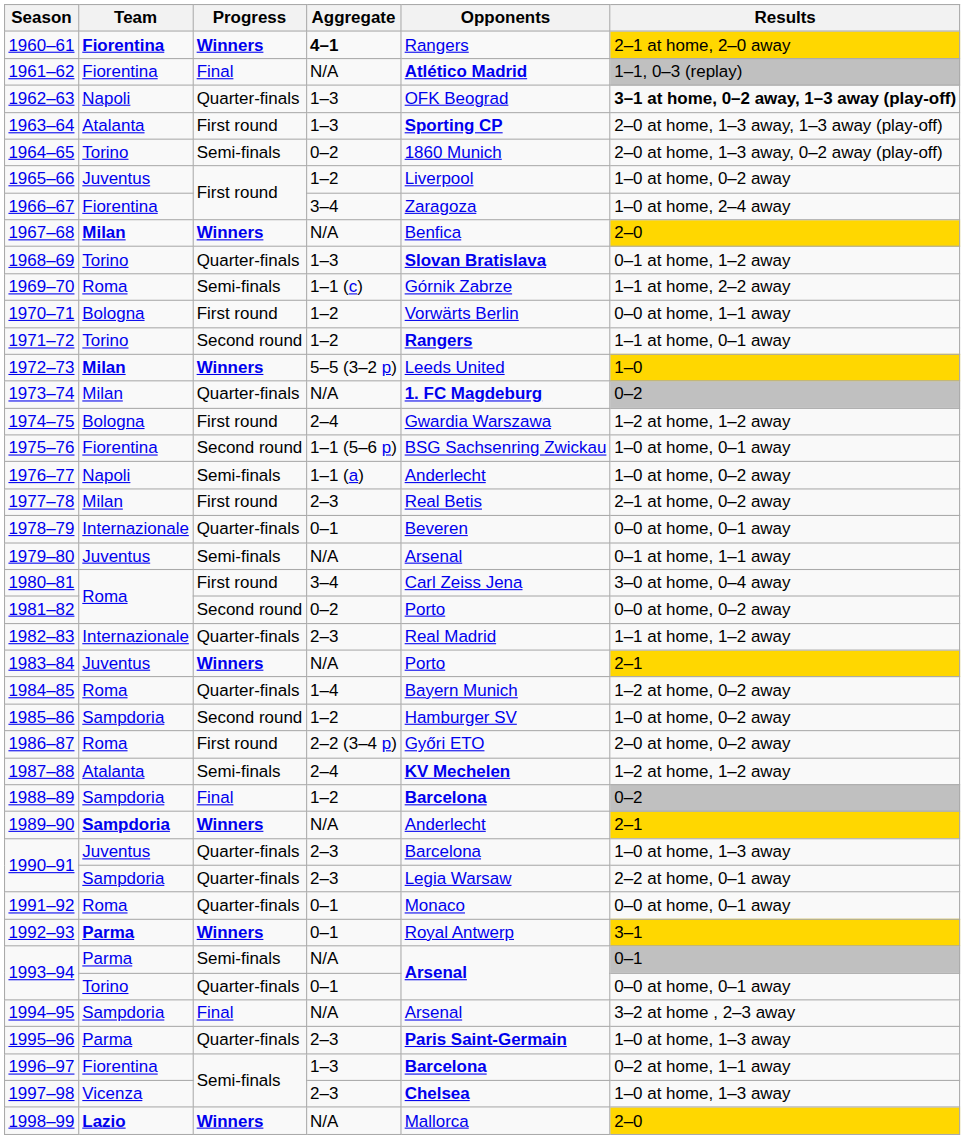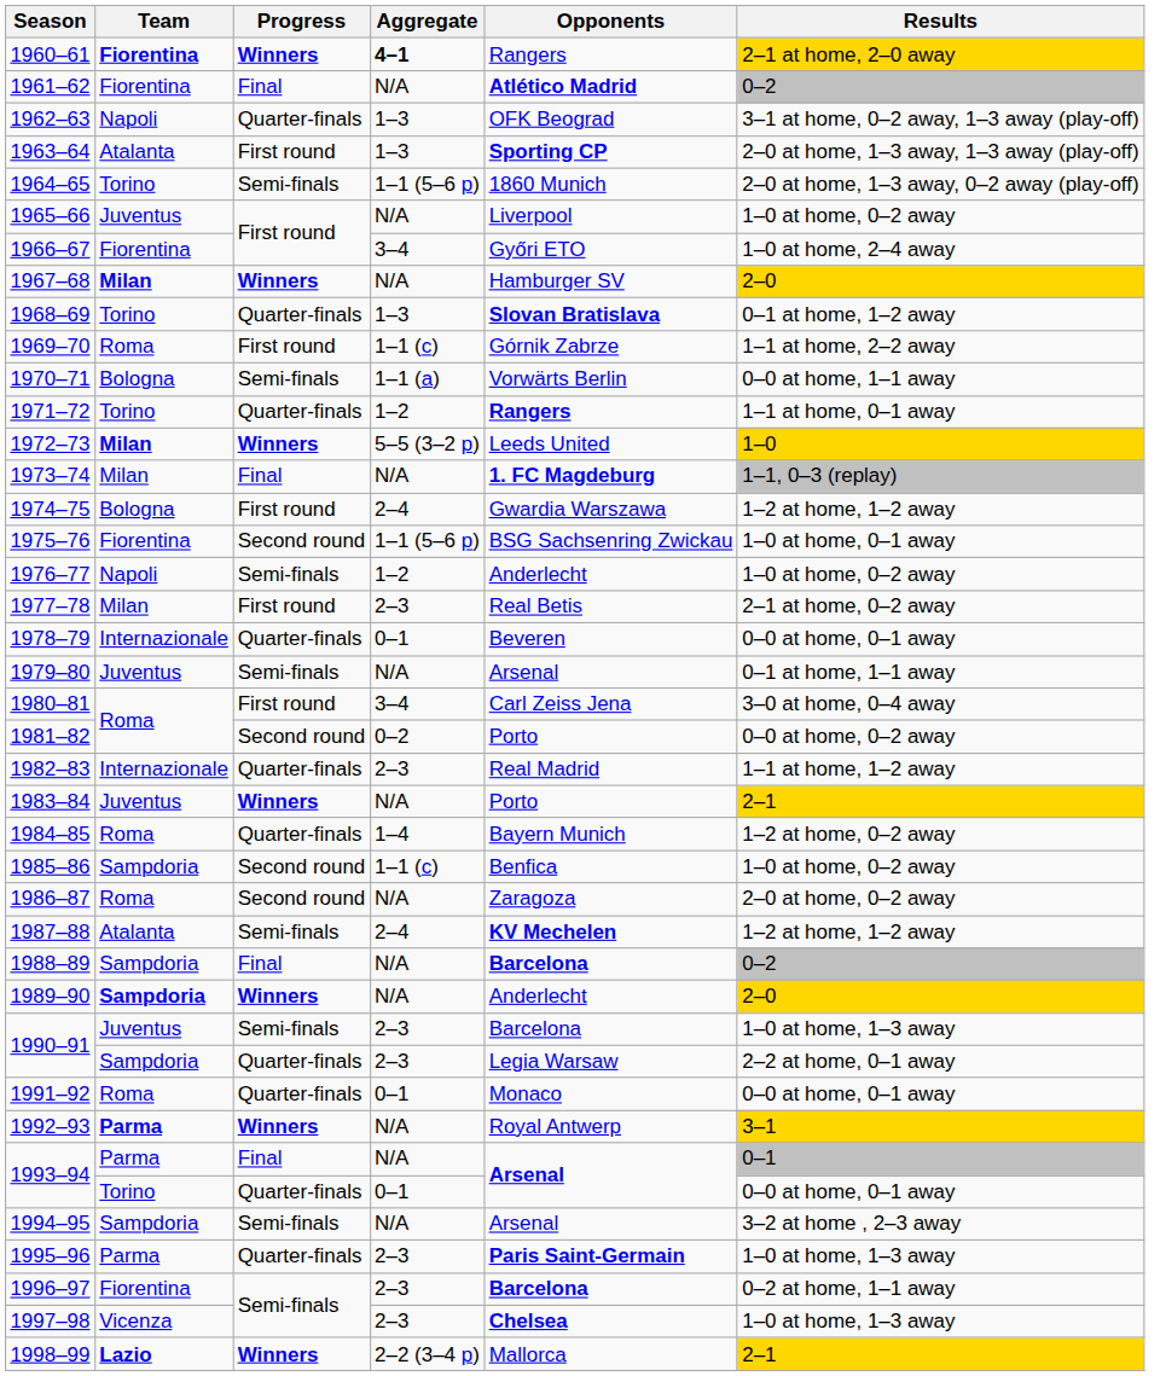 <table class="wikitable">
 <tr>
 <th>Season</th>
 <th>Team</th>
 <th>Progress</th>
 <th>Aggregate</th>
 <th>Opponents</th>
 <th>Results</th>
 </tr>
 <tr>
 <td><a href='#'>1960–61</a></td>
 <td><strong><a href='#'>Fiorentina</a></strong></td>
 <td><strong><a href='#'>Winners</a></strong></td>
 <td><strong>4–1</strong></td>
 <td> <a href='#'>Rangers</a></td>
 <td bgcolor=Gold>2–1 at home, 2–0 away</td>
 </tr>
 <tr>
 <td><a href='#'>1961–62</a></td>
 <td><a href='#'>Fiorentina</a></td>
 <td><a href='#'>Final</a></td>
 <td>N/A</td>
 <td><strong> <a href='#'>Atlético Madrid</a></strong></td>
-<td bgcolor=Silver>1–1, 0–3 (replay)</td>
+<td bgcolor=Silver>0–2</td>
 </tr>
 <tr>
 <td><a href='#'>1962–63</a></td>
 <td><a href='#'>Napoli</a></td>
 <td>Quarter-finals</td>
 <td>1–3</td>
 <td> <a href='#'>OFK Beograd</a></td>
-<td><strong>3–1 at home, 0–2 away, 1–3 away (play-off)</strong></td>
+<td>3–1 at home, 0–2 away, 1–3 away (play-off)</td>
 </tr>
 <tr>
 <td><a href='#'>1963–64</a></td>
 <td><a href='#'>Atalanta</a></td>
 <td>First round</td>
 <td>1–3</td>
 <td><strong> <a href='#'>Sporting CP</a></strong></td>
 <td>2–0 at home, 1–3 away, 1–3 away  (play-off)</td>
 </tr>
 <tr>
 <td><a href='#'>1964–65</a></td>
 <td><a href='#'>Torino</a></td>
 <td>Semi-finals</td>
-<td>0–2</td>
+<td>1–1 (5–6 <a href='#'>p</a>)</td>
 <td> <a href='#'>1860 Munich</a></td>
 <td>2–0 at home, 1–3 away, 0–2 away (play-off)</td>
 </tr>
 <tr>
 <td><a href='#'>1965–66</a></td>
 <td><a href='#'>Juventus</a></td>
 <td rowspan="2">First round</td>
-<td>1–2</td>
+<td>N/A</td>
 <td> <a href='#'>Liverpool</a></td>
 <td>1–0 at home, 0–2 away</td>
 </tr>
 <tr>
 <td><a href='#'>1966–67</a></td>
 <td><a href='#'>Fiorentina</a></td>
 <td>3–4</td>
-<td> <a href='#'>Zaragoza</a></td>
+<td> <a href='#'>Győri ETO</a></td>
 <td>1–0 at home, 2–4 away</td>
 </tr>
 <tr>
 <td><a href='#'>1967–68</a></td>
 <td><strong><a href='#'>Milan</a></strong></td>
 <td><strong><a href='#'>Winners</a></strong></td>
 <td>N/A</td>
-<td> <a href='#'>Benfica</a></td>
+<td> <a href='#'>Hamburger SV</a></td>
 <td bgcolor=Gold>2–0</td>
 </tr>
 <tr>
 <td><a href='#'>1968–69</a></td>
 <td><a href='#'>Torino</a></td>
 <td>Quarter-finals</td>
 <td>1–3</td>
 <td> <strong><a href='#'>Slovan Bratislava</a></strong></td>
 <td>0–1 at home, 1–2 away</td>
 </tr>
 <tr>
 <td><a href='#'>1969–70</a></td>
 <td><a href='#'>Roma</a></td>
-<td>Semi-finals</td>
+<td>First round</td>
 <td>1–1 (<a href='#'>c</a>)</td>
 <td> <a href='#'>Górnik Zabrze</a></td>
 <td>1–1 at home, 2–2 away</td>
 </tr>
 <tr>
 <td><a href='#'>1970–71</a></td>
 <td><a href='#'>Bologna</a></td>
-<td>First round</td>
-<td>1–2</td>
+<td>Semi-finals</td>
+<td>1–1 (<a href='#'>a</a>)</td>
 <td> <a href='#'>Vorwärts Berlin</a></td>
 <td>0–0 at home, 1–1 away</td>
 </tr>
 <tr>
 <td><a href='#'>1971–72</a></td>
 <td><a href='#'>Torino</a></td>
-<td>Second round</td>
+<td>Quarter-finals</td>
 <td>1–2</td>
 <td> <strong><a href='#'>Rangers</a></strong></td>
 <td>1–1 at home, 0–1 away</td>
 </tr>
 <tr>
 <td><a href='#'>1972–73</a></td>
 <td><strong><a href='#'>Milan</a></strong></td>
 <td><strong><a href='#'>Winners</a></strong></td>
 <td>5–5 (3–2 <a href='#'>p</a>)</td>
 <td> <a href='#'>Leeds United</a></td>
 <td bgcolor=Gold>1–0</td>
 </tr>
 <tr>
 <td><a href='#'>1973–74</a></td>
 <td><a href='#'>Milan</a></td>
-<td>Quarter-finals</td>
+<td><a href='#'>Final</a></td>
 <td>N/A</td>
 <td><strong> <a href='#'>1. FC Magdeburg</a></strong></td>
-<td bgcolor=Silver>0–2</td>
+<td bgcolor=Silver>1–1, 0–3 (replay)</td>
 </tr>
 <tr>
 <td><a href='#'>1974–75</a></td>
 <td><a href='#'>Bologna</a></td>
 <td>First round</td>
 <td>2–4</td>
 <td> <a href='#'>Gwardia Warszawa</a></td>
 <td>1–2 at home, 1–2 away</td>
 </tr>
 <tr>
 <td><a href='#'>1975–76</a></td>
 <td><a href='#'>Fiorentina</a></td>
 <td>Second round</td>
 <td>1–1 (5–6 <a href='#'>p</a>)</td>
 <td> <a href='#'>BSG Sachsenring Zwickau</a></td>
 <td>1–0 at home, 0–1 away</td>
 </tr>
 <tr>
 <td><a href='#'>1976–77</a></td>
 <td><a href='#'>Napoli</a></td>
 <td>Semi-finals</td>
-<td>1–1 (<a href='#'>a</a>)</td>
+<td>1–2</td>
 <td> <a href='#'>Anderlecht</a></td>
 <td>1–0 at home, 0–2 away</td>
 </tr>
 <tr>
 <td><a href='#'>1977–78</a></td>
 <td><a href='#'>Milan</a></td>
 <td>First round</td>
 <td>2–3</td>
 <td> <a href='#'>Real Betis</a></td>
 <td>2–1 at home, 0–2 away</td>
 </tr>
 <tr>
 <td><a href='#'>1978–79</a></td>
 <td><a href='#'>Internazionale</a></td>
 <td>Quarter-finals</td>
 <td>0–1</td>
 <td> <a href='#'>Beveren</a></td>
 <td>0–0 at home, 0–1 away</td>
 </tr>
 <tr>
 <td><a href='#'>1979–80</a></td>
 <td><a href='#'>Juventus</a></td>
 <td>Semi-finals</td>
 <td>N/A</td>
 <td> <a href='#'>Arsenal</a></td>
 <td>0–1 at home, 1–1 away</td>
 </tr>
 <tr>
 <td><a href='#'>1980–81</a></td>
 <td rowspan="2"><a href='#'>Roma</a></td>
 <td>First round</td>
 <td>3–4</td>
 <td> <a href='#'>Carl Zeiss Jena</a></td>
 <td>3–0 at home, 0–4 away</td>
 </tr>
 <tr>
 <td><a href='#'>1981–82</a></td>
 <td>Second round</td>
 <td>0–2</td>
 <td> <a href='#'>Porto</a></td>
 <td>0–0 at home, 0–2 away</td>
 </tr>
 <tr>
 <td><a href='#'>1982–83</a></td>
 <td><a href='#'>Internazionale</a></td>
 <td>Quarter-finals</td>
 <td>2–3</td>
 <td> <a href='#'>Real Madrid</a></td>
 <td>1–1 at home, 1–2 away</td>
 </tr>
 <tr>
 <td><a href='#'>1983–84</a></td>
 <td><strong><a href='#'></strong>Juventus<strong></a></strong></td>
 <td><strong><a href='#'>Winners</a></strong></td>
 <td>N/A</td>
 <td> <a href='#'>Porto</a></td>
 <td bgcolor=Gold>2–1</td>
 </tr>
 <tr>
 <td><a href='#'>1984–85</a></td>
 <td><a href='#'>Roma</a></td>
 <td>Quarter-finals</td>
 <td>1–4</td>
 <td> <a href='#'>Bayern Munich</a></td>
 <td>1–2 at home, 0–2 away</td>
 </tr>
 <tr>
 <td><a href='#'>1985–86</a></td>
 <td><a href='#'>Sampdoria</a></td>
 <td>Second round</td>
-<td>1–2</td>
-<td> <a href='#'>Hamburger SV</a></td>
+<td>1–1 (<a href='#'>c</a>)</td>
+<td> <a href='#'>Benfica</a></td>
 <td>1–0 at home, 0–2 away</td>
 </tr>
 <tr>
 <td><a href='#'>1986–87</a></td>
 <td><a href='#'>Roma</a></td>
-<td>First round</td>
-<td>2–2 (3–4 <a href='#'>p</a>)</td>
-<td> <a href='#'>Győri ETO</a></td>
+<td>Second round</td>
+<td>N/A</td>
+<td> <a href='#'>Zaragoza</a></td>
 <td>2–0 at home, 0–2 away </td>
 </tr>
 <tr>
 <td><a href='#'>1987–88</a></td>
 <td><a href='#'>Atalanta</a></td>
 <td>Semi-finals</td>
 <td>2–4</td>
 <td> <strong><a href='#'>KV Mechelen</a></strong></td>
 <td>1–2 at home, 1–2 away</td>
 </tr>
 <tr>
 <td><a href='#'>1988–89</a></td>
 <td><a href='#'>Sampdoria</a></td>
 <td><a href='#'>Final</a></td>
-<td>1–2</td>
+<td>N/A</td>
 <td><strong> <a href='#'>Barcelona</a></strong></td>
 <td bgcolor=Silver>0–2</td>
 </tr>
 <tr>
 <td><a href='#'>1989–90</a></td>
 <td><strong><a href='#'>Sampdoria</a></strong></td>
 <td><strong><a href='#'>Winners</a></strong></td>
 <td>N/A</td>
 <td> <a href='#'>Anderlecht</a></td>
-<td bgcolor=Gold>2–1</td>
+<td bgcolor=Gold>2–0 </td>
 </tr>
 <tr>
 <td rowspan="2"><a href='#'>1990–91</a></td>
 <td><a href='#'>Juventus</a></td>
-<td>Quarter-finals</td>
+<td>Semi-finals</td>
 <td>2–3</td>
 <td> <a href='#'>Barcelona</a></td>
 <td>1–0 at home, 1–3 away</td>
 </tr>
 <tr>
 <td><a href='#'>Sampdoria</a></td>
 <td>Quarter-finals</td>
 <td>2–3</td>
 <td> <a href='#'>Legia Warsaw</a></td>
 <td>2–2 at home, 0–1 away</td>
 </tr>
 <tr>
 <td><a href='#'>1991–92</a></td>
 <td><a href='#'>Roma</a></td>
 <td>Quarter-finals</td>
 <td>0–1</td>
 <td> <a href='#'>Monaco</a></td>
 <td>0–0 at home, 0–1 away</td>
 </tr>
 <tr>
 <td><a href='#'>1992–93</a></td>
 <td><strong><a href='#'>Parma</a></strong></td>
 <td><strong><a href='#'>Winners</a></strong></td>
-<td>0–1</td>
+<td>N/A</td>
 <td> <a href='#'>Royal Antwerp</a></td>
 <td bgcolor=Gold>3–1</td>
 </tr>
 <tr>
 <td rowspan="2"><a href='#'>1993–94</a></td>
 <td><a href='#'>Parma</a></td>
-<td>Semi-finals</td>
+<td><a href='#'>Final</a></td>
 <td>N/A</td>
 <td rowspan="2"><strong> <a href='#'>Arsenal</a></strong></td>
 <td bgcolor=Silver>0–1</td>
 </tr>
 <tr>
 <td><a href='#'>Torino</a></td>
 <td>Quarter-finals</td>
 <td>0–1</td>
 <td>0–0 at home, 0–1 away</td>
 </tr>
 <tr>
 <td><a href='#'>1994–95</a></td>
 <td><a href='#'>Sampdoria</a></td>
-<td><a href='#'>Final</a></td>
+<td>Semi-finals</td>
 <td>N/A</td>
 <td> <a href='#'>Arsenal</a></td>
 <td>3–2 at home , 2–3 away</td>
 </tr>
 <tr>
 <td><a href='#'>1995–96</a></td>
 <td><a href='#'>Parma</a></td>
 <td>Quarter-finals</td>
 <td>2–3</td>
 <td> <strong><a href='#'>Paris Saint-Germain</a></strong></td>
 <td>1–0 at home, 1–3 away</td>
 </tr>
 <tr>
 <td><a href='#'>1996–97</a></td>
 <td><a href='#'>Fiorentina</a></td>
 <td rowspan="2">Semi-finals</td>
-<td>1–3</td>
+<td>2–3</td>
 <td><strong> <a href='#'>Barcelona</a></strong></td>
 <td>0–2 at home, 1–1 away</td>
 </tr>
 <tr>
 <td><a href='#'>1997–98</a></td>
 <td><a href='#'>Vicenza</a></td>
 <td>2–3</td>
 <td><strong> <a href='#'>Chelsea</a></strong></td>
 <td>1–0 at home, 1–3 away</td>
 </tr>
 <tr>
 <td><a href='#'>1998–99</a></td>
 <td><strong><a href='#'>Lazio</a></strong></td>
 <td><strong><a href='#'>Winners</a></strong></td>
-<td>N/A</td>
+<td>2–2 (3–4 <a href='#'>p</a>)</td>
 <td> <a href='#'>Mallorca</a></td>
-<td bgcolor=Gold>2–0 </td>
+<td bgcolor=Gold>2–1</td>
 </tr>
 </table>
